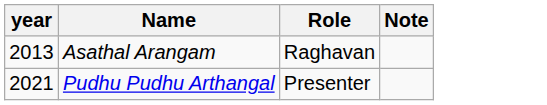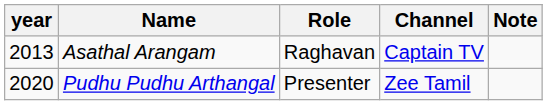 <table class="wikitable">
 <tr>
 <th>year</th>
 <th>Name</th>
 <th>Role</th>
+<th>Channel</th>
 <th>Note</th>
 </tr>
 <tr>
 <td>2013</td>
 <td><em>Asathal Arangam</em></td>
 <td>Raghavan</td>
+<td><a href='#'>Captain TV</a></td>
 <td></td>
 </tr>
 <tr>
-<td>2021</td>
+<td>2020</td>
 <td><em><a href='#'>Pudhu Pudhu Arthangal</a></em></td>
 <td>Presenter</td>
+<td><a href='#'>Zee Tamil</a></td>
 <td></td>
 </tr>
 </table>
